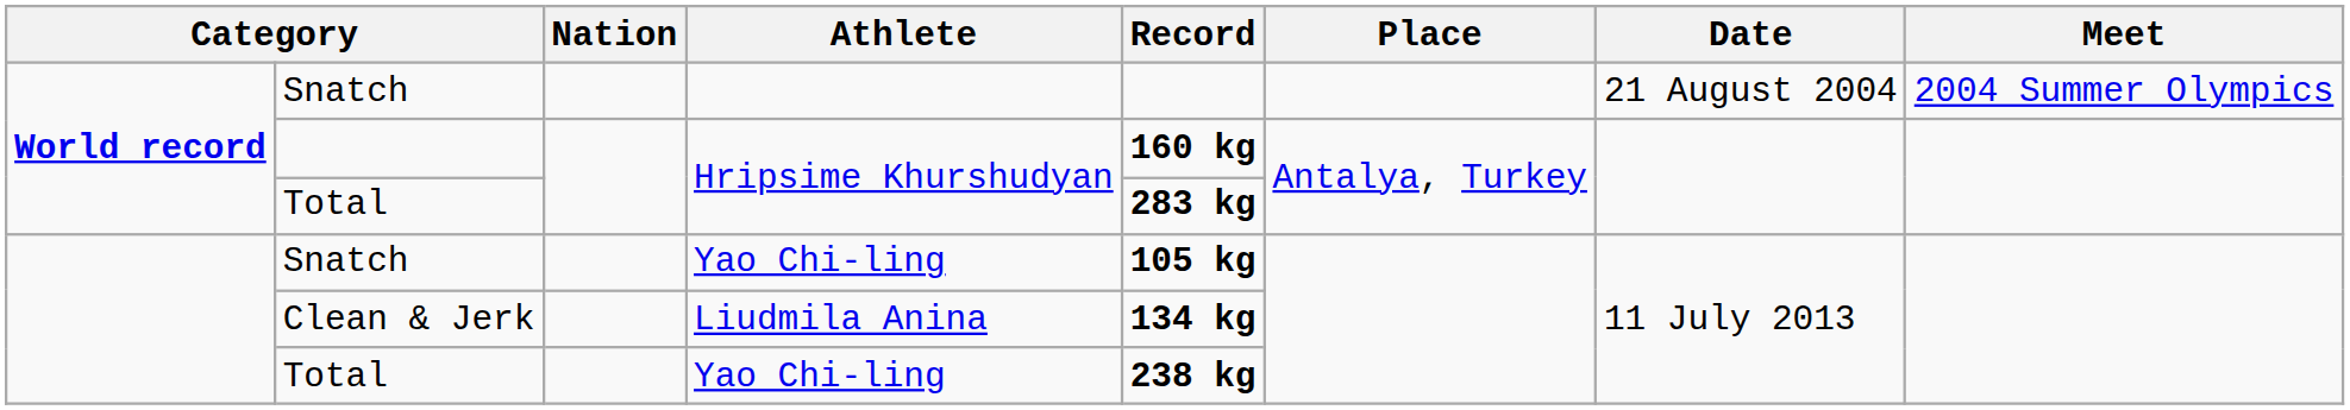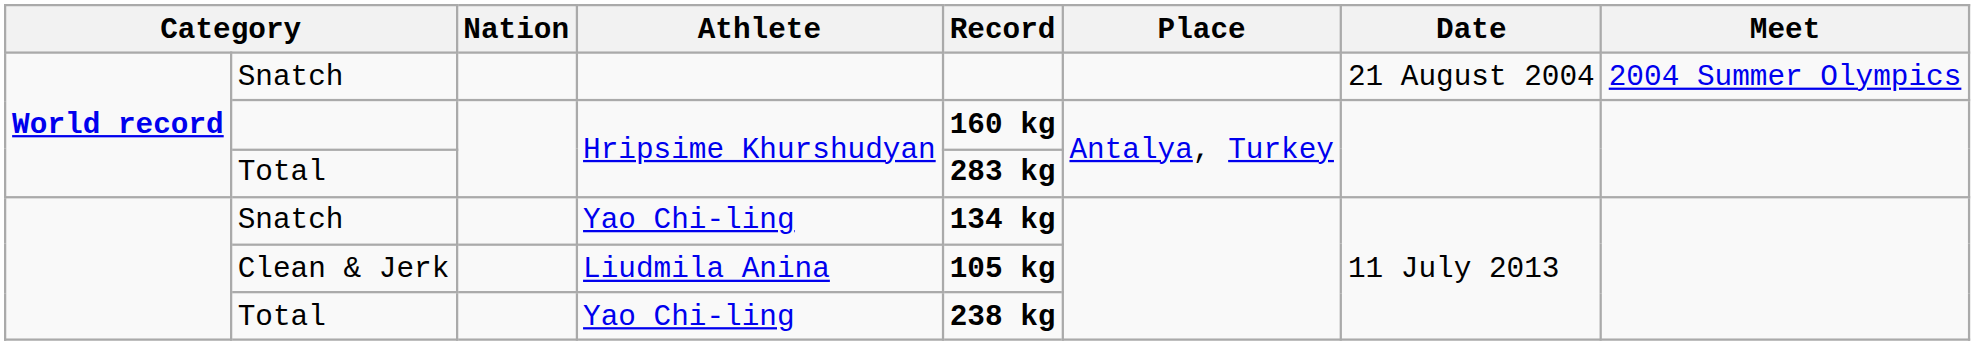 <table class="wikitable" style="text-align:center;">
 <tr>
 <th colspan="2">Category</th>
 <th>Nation</th>
 <th>Athlete</th>
 <th>Record</th>
 <th>Place</th>
 <th>Date</th>
 <th>Meet</th>
 </tr>
 <tr>
 <td rowspan="3"><strong><a href='#'>World record</a></strong></td>
 <td align="left">Snatch</td>
 <td align="left"></td>
 <td align="left"></td>
 <td><strong></strong></td>
 <td align="left"></td>
 <td align="left">21 August 2004</td>
 <td align="left"><a href='#'>2004 Summer Olympics</a></td>
 </tr>
 <tr>
 <td align="left"></td>
 <td align="left" rowspan="2"></td>
 <td align="left" rowspan="2"><a href='#'>Hripsime Khurshudyan</a></td>
 <td><strong>160 kg</strong></td>
 <td align="left" rowspan="2"><a href='#'>Antalya</a>, <a href='#'>Turkey</a></td>
 <td align="left" rowspan="2"></td>
 <td align="left" rowspan="2"></td>
 </tr>
 <tr>
 <td align="left">Total</td>
 <td><strong>283 kg</strong></td>
 </tr>
 <tr>
 <td rowspan="3"><strong></strong></td>
 <td align="left">Snatch</td>
 <td align="left"></td>
 <td align="left"><a href='#'>Yao Chi-ling</a></td>
-<td><strong>105 kg</strong></td>
+<td><strong>134 kg</strong></td>
 <td align="left" rowspan="3"></td>
 <td align="left" rowspan="3">11 July 2013</td>
 <td align="left" rowspan="3"></td>
 </tr>
 <tr>
 <td align="left">Clean & Jerk</td>
 <td align="left"></td>
 <td align="left"><a href='#'>Liudmila Anina</a></td>
-<td><strong>134 kg</strong></td>
+<td><strong>105 kg</strong></td>
 </tr>
 <tr>
 <td align="left">Total</td>
 <td align="left"></td>
 <td align="left"><a href='#'>Yao Chi-ling</a></td>
 <td><strong>238 kg</strong></td>
 </tr>
 </table>
